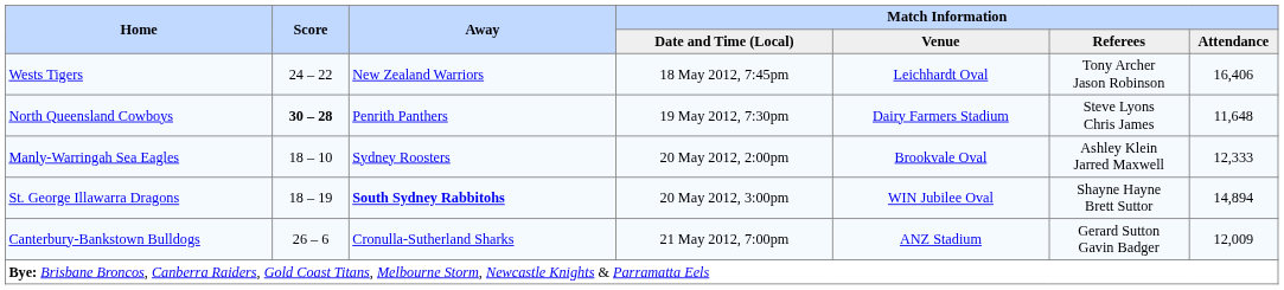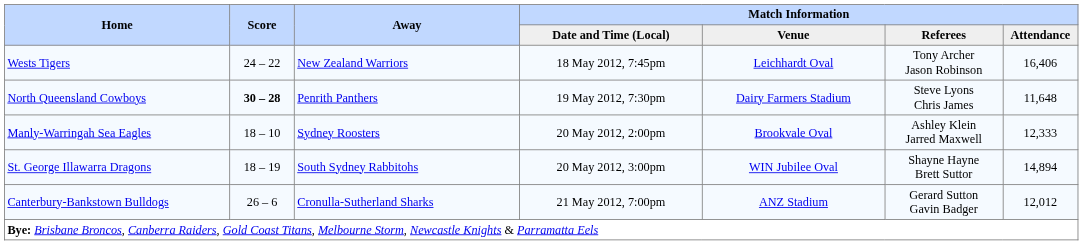 <table border="1" cellpadding="3" cellspacing="0" style="border-collapse:collapse; font-size:90%; width:100%;">
 <tr style="background:#c1d8ff;">
 <th rowspan="2" style="width:21%;">Home</th>
 <th rowspan="2" style="width:6%;">Score</th>
 <th rowspan="2" style="width:21%;">Away</th>
 <th colspan=6>Match Information</th>
 </tr>
 <tr style="background:#efefef;">
 <th width=17%>Date and Time (Local)</th>
 <th width=17%>Venue</th>
 <th width=11%>Referees</th>
 <th width=7%>Attendance</th>
 </tr>
 <tr style="text-align:center; background:#f5faff;">
 <td align=left> <a href='#'>Wests Tigers</a></td>
 <td>24 – 22</td>
 <td align=left> <a href='#'>New Zealand Warriors</a></td>
 <td>18 May 2012, 7:45pm</td>
 <td><a href='#'>Leichhardt Oval</a></td>
 <td>Tony Archer <br> Jason Robinson</td>
 <td>16,406</td>
 </tr>
 <tr style="text-align:center; background:#f5faff;">
 <td align=left> <a href='#'>North Queensland Cowboys</a></td>
 <td><strong>30 – 28</strong></td>
 <td align=left> <a href='#'>Penrith Panthers</a></td>
 <td>19 May 2012, 7:30pm</td>
 <td><a href='#'>Dairy Farmers Stadium</a></td>
 <td>Steve Lyons <br> Chris James</td>
 <td>11,648</td>
 </tr>
 <tr style="text-align:center; background:#f5faff;">
 <td align=left> <a href='#'>Manly-Warringah Sea Eagles</a></td>
 <td>18 – 10</td>
 <td align=left> <a href='#'>Sydney Roosters</a></td>
 <td>20 May 2012, 2:00pm</td>
 <td><a href='#'>Brookvale Oval</a></td>
 <td>Ashley Klein <br> Jarred Maxwell</td>
 <td>12,333</td>
 </tr>
 <tr style="text-align:center; background:#f5faff;">
 <td align=left> <a href='#'>St. George Illawarra Dragons</a></td>
 <td>18 – 19</td>
-<td align=left><strong> <a href='#'>South Sydney Rabbitohs</a></strong></td>
+<td align=left> <a href='#'>South Sydney Rabbitohs</a></td>
 <td>20 May 2012, 3:00pm</td>
 <td><a href='#'>WIN Jubilee Oval</a></td>
 <td>Shayne Hayne <br> Brett Suttor</td>
 <td>14,894</td>
 </tr>
 <tr style="text-align:center; background:#f5faff;">
 <td align=left> <a href='#'>Canterbury-Bankstown Bulldogs</a></td>
 <td>26 – 6</td>
 <td align=left> <a href='#'>Cronulla-Sutherland Sharks</a></td>
 <td>21 May 2012, 7:00pm</td>
 <td><a href='#'>ANZ Stadium</a></td>
 <td>Gerard Sutton <br> Gavin Badger</td>
-<td>12,009</td>
+<td>12,012</td>
 </tr>
 <tr>
 <td colspan="7" style="text-align:left;"><strong>Bye:</strong>  <em><a href='#'>Brisbane Broncos</a></em>,  <em><a href='#'>Canberra Raiders</a></em>,  <em><a href='#'>Gold Coast Titans</a></em>,  <em><a href='#'>Melbourne Storm</a></em>,  <em><a href='#'>Newcastle Knights</a></em> &  <em><a href='#'>Parramatta Eels</a></em></td>
 </tr>
 </table>
